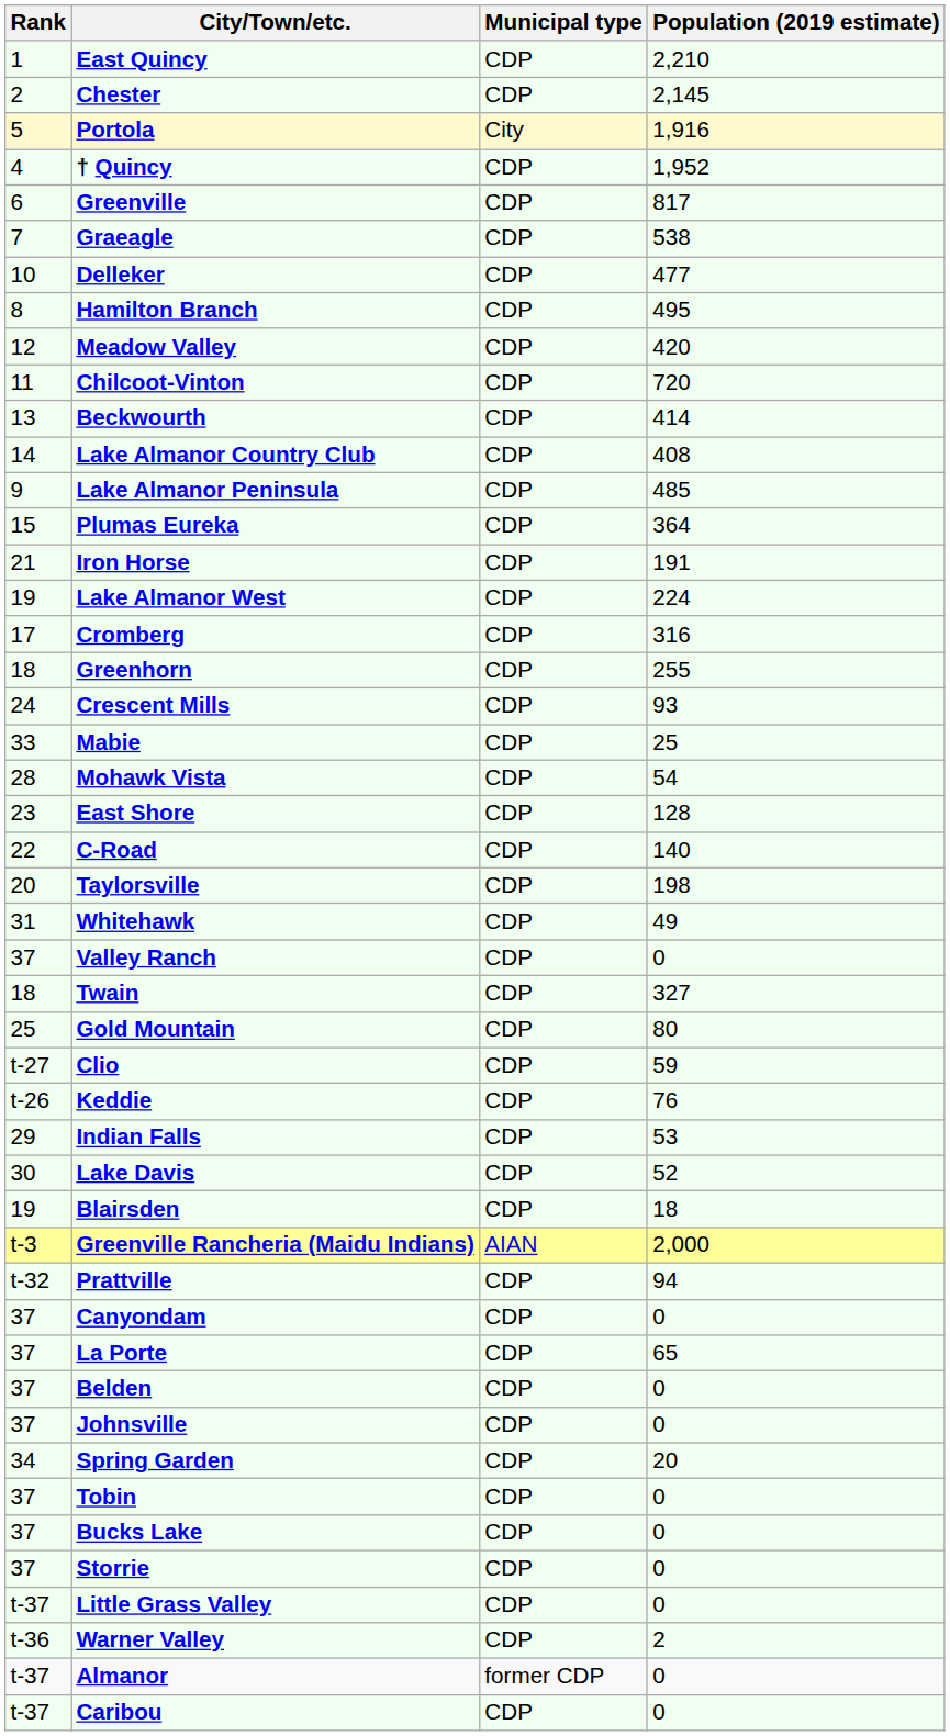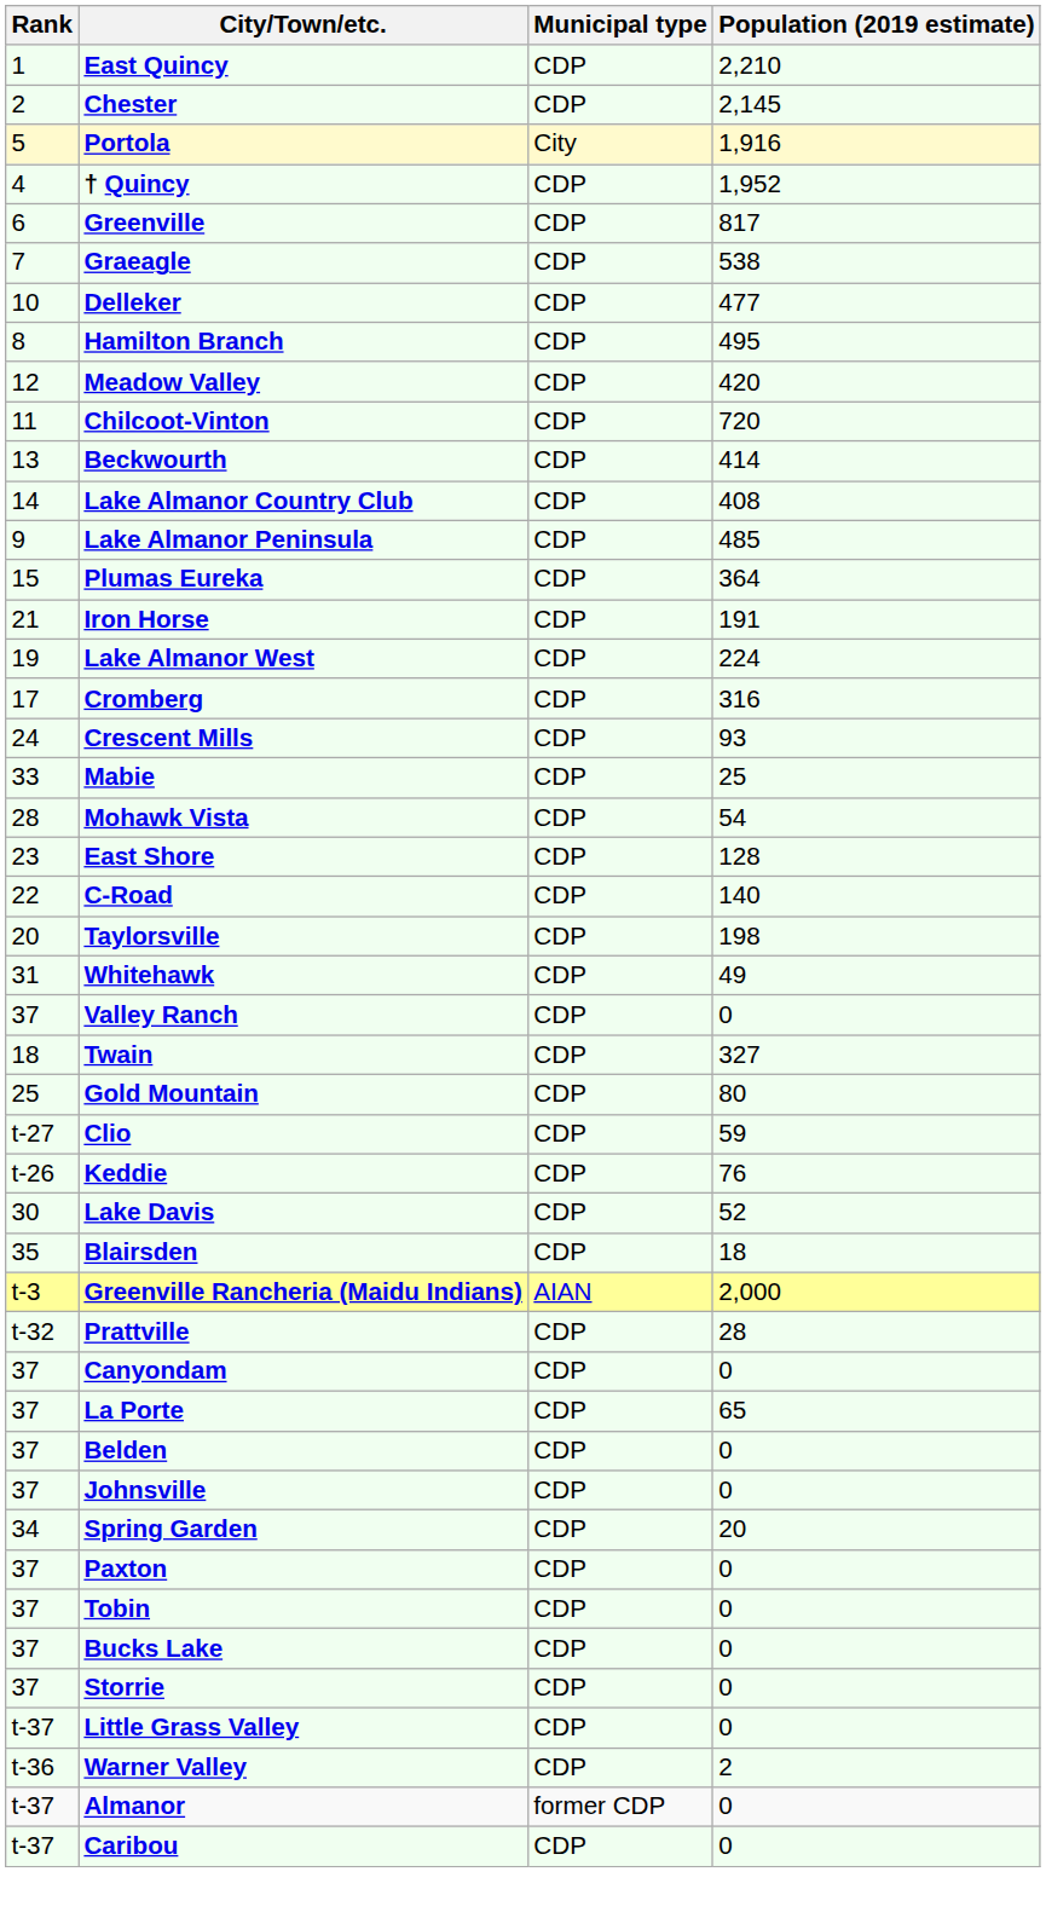 <table class="wikitable sortable">
 <tr>
 <th>Rank</th>
 <th>City/Town/etc.</th>
 <th>Municipal type</th>
 <th>Population (2019 estimate)</th>
 </tr>
 <tr style="background-color:#F0FFF0;">
 <td>1</td>
 <td><strong><a href='#'>East Quincy</a></strong></td>
 <td>CDP</td>
 <td>2,210</td>
 </tr>
 <tr style="background-color:#F0FFF0;">
 <td>2</td>
 <td><strong><a href='#'>Chester</a></strong></td>
 <td>CDP</td>
 <td>2,145</td>
 </tr>
 <tr style="background-color:#FFFACD;">
 <td>5</td>
 <td><strong><a href='#'>Portola</a></strong></td>
 <td>City</td>
 <td>1,916</td>
 </tr>
 <tr style="background-color:#F0FFF0;">
 <td>4</td>
 <td><strong>†</strong> <strong><a href='#'>Quincy</a></strong></td>
 <td>CDP</td>
 <td>1,952</td>
 </tr>
 <tr style="background-color:#F0FFF0;">
 <td>6</td>
 <td><strong><a href='#'>Greenville</a></strong></td>
 <td>CDP</td>
 <td>817</td>
 </tr>
 <tr style="background-color:#F0FFF0;">
 <td>7</td>
 <td><strong><a href='#'>Graeagle</a></strong></td>
 <td>CDP</td>
 <td>538</td>
 </tr>
 <tr style="background-color:#F0FFF0;">
 <td>10</td>
 <td><strong><a href='#'>Delleker</a></strong></td>
 <td>CDP</td>
 <td>477</td>
 </tr>
 <tr style="background-color:#F0FFF0;">
 <td>8</td>
 <td><strong><a href='#'>Hamilton Branch</a></strong></td>
 <td>CDP</td>
 <td>495</td>
 </tr>
 <tr style="background-color:#F0FFF0;">
 <td>12</td>
 <td><strong><a href='#'>Meadow Valley</a></strong></td>
 <td>CDP</td>
 <td>420</td>
 </tr>
 <tr style="background-color:#F0FFF0;">
 <td>11</td>
 <td><strong><a href='#'>Chilcoot-Vinton</a></strong></td>
 <td>CDP</td>
 <td>720</td>
 </tr>
 <tr style="background-color:#F0FFF0;">
 <td>13</td>
 <td><strong><a href='#'>Beckwourth</a></strong></td>
 <td>CDP</td>
 <td>414</td>
 </tr>
 <tr style="background-color:#F0FFF0;">
 <td>14</td>
 <td><strong><a href='#'>Lake Almanor Country Club</a></strong></td>
 <td>CDP</td>
 <td>408</td>
 </tr>
 <tr style="background-color:#F0FFF0;">
 <td>9</td>
 <td><strong><a href='#'>Lake Almanor Peninsula</a></strong></td>
 <td>CDP</td>
 <td>485</td>
 </tr>
 <tr style="background-color:#F0FFF0;">
 <td>15</td>
 <td><strong><a href='#'>Plumas Eureka</a></strong></td>
 <td>CDP</td>
 <td>364</td>
 </tr>
 <tr style="background-color:#F0FFF0;">
 <td>21</td>
 <td><strong><a href='#'>Iron Horse</a></strong></td>
 <td>CDP</td>
 <td>191</td>
 </tr>
 <tr style="background-color:#F0FFF0;">
 <td>19</td>
 <td><strong><a href='#'>Lake Almanor West</a></strong></td>
 <td>CDP</td>
 <td>224</td>
 </tr>
 <tr style="background-color:#F0FFF0;">
 <td>17</td>
 <td><strong><a href='#'>Cromberg</a></strong></td>
 <td>CDP</td>
 <td>316</td>
 </tr>
 <tr style="background-color:#F0FFF0;">
-<td>18</td>
-<td><strong><a href='#'>Greenhorn</a></strong></td>
-<td>CDP</td>
-<td>255</td>
-</tr>
-<tr style="background-color:#F0FFF0;">
 <td>24</td>
 <td><strong><a href='#'>Crescent Mills</a></strong></td>
 <td>CDP</td>
 <td>93</td>
 </tr>
 <tr style="background-color:#F0FFF0;">
 <td>33</td>
 <td><strong><a href='#'>Mabie</a></strong></td>
 <td>CDP</td>
 <td>25</td>
 </tr>
 <tr style="background-color:#F0FFF0;">
 <td>28</td>
 <td><strong><a href='#'>Mohawk Vista</a></strong></td>
 <td>CDP</td>
 <td>54</td>
 </tr>
 <tr style="background-color:#F0FFF0;">
 <td>23</td>
 <td><strong><a href='#'>East Shore</a></strong></td>
 <td>CDP</td>
 <td>128</td>
 </tr>
 <tr style="background-color:#F0FFF0;">
 <td>22</td>
 <td><strong><a href='#'>C-Road</a></strong></td>
 <td>CDP</td>
 <td>140</td>
 </tr>
 <tr style="background-color:#F0FFF0;">
 <td>20</td>
 <td><strong><a href='#'>Taylorsville</a></strong></td>
 <td>CDP</td>
 <td>198</td>
 </tr>
 <tr style="background-color:#F0FFF0;">
 <td>31</td>
 <td><strong><a href='#'>Whitehawk</a></strong></td>
 <td>CDP</td>
 <td>49</td>
 </tr>
 <tr style="background-color:#F0FFF0;">
 <td>37</td>
 <td><strong><a href='#'>Valley Ranch</a></strong></td>
 <td>CDP</td>
 <td>0</td>
 </tr>
 <tr style="background-color:#F0FFF0;">
 <td>18</td>
 <td><strong><a href='#'>Twain</a></strong></td>
 <td>CDP</td>
 <td>327</td>
 </tr>
 <tr style="background-color:#F0FFF0;">
 <td>25</td>
 <td><strong><a href='#'>Gold Mountain</a></strong></td>
 <td>CDP</td>
 <td>80</td>
 </tr>
 <tr style="background-color:#F0FFF0;">
 <td>t-27</td>
 <td><strong><a href='#'>Clio</a></strong></td>
 <td>CDP</td>
 <td>59</td>
 </tr>
 <tr style="background-color:#F0FFF0;">
 <td>t-26</td>
 <td><strong><a href='#'>Keddie</a></strong></td>
 <td>CDP</td>
 <td>76</td>
 </tr>
 <tr style="background-color:#F0FFF0;">
-<td>29</td>
-<td><strong><a href='#'>Indian Falls</a></strong></td>
-<td>CDP</td>
-<td>53</td>
-</tr>
-<tr style="background-color:#F0FFF0;">
 <td>30</td>
 <td><strong><a href='#'>Lake Davis</a></strong></td>
 <td>CDP</td>
 <td>52</td>
 </tr>
 <tr style="background-color:#F0FFF0;">
-<td>19</td>
+<td>35</td>
 <td><strong><a href='#'>Blairsden</a></strong></td>
 <td>CDP</td>
 <td>18</td>
 </tr>
 <tr style="background-color:#FFFF99;">
 <td>t-3</td>
 <td><strong><a href='#'>Greenville Rancheria (Maidu Indians)</a></strong></td>
 <td><a href='#'>AIAN</a></td>
 <td>2,000</td>
 </tr>
 <tr style="background-color:#F0FFF0;">
 <td>t-32</td>
 <td><strong><a href='#'>Prattville</a></strong></td>
 <td>CDP</td>
-<td>94</td>
+<td>28</td>
 </tr>
 <tr style="background-color:#F0FFF0;">
 <td>37</td>
 <td><strong><a href='#'>Canyondam</a></strong></td>
 <td>CDP</td>
 <td>0</td>
 </tr>
 <tr style="background-color:#F0FFF0;">
 <td>37</td>
 <td><strong><a href='#'>La Porte</a></strong></td>
 <td>CDP</td>
 <td>65</td>
 </tr>
 <tr style="background-color:#F0FFF0;">
 <td>37</td>
 <td><strong><a href='#'>Belden</a></strong></td>
 <td>CDP</td>
 <td>0</td>
 </tr>
 <tr style="background-color:#F0FFF0;">
 <td>37</td>
 <td><strong><a href='#'>Johnsville</a></strong></td>
 <td>CDP</td>
 <td>0</td>
 </tr>
 <tr style="background-color:#F0FFF0;">
 <td>34</td>
 <td><strong><a href='#'>Spring Garden</a></strong></td>
 <td>CDP</td>
 <td>20</td>
+</tr>
+<tr style="background-color:#F0FFF0;">
+<td>37</td>
+<td><strong><a href='#'>Paxton</a></strong></td>
+<td>CDP</td>
+<td>0</td>
 </tr>
 <tr style="background-color:#F0FFF0;">
 <td>37</td>
 <td><strong><a href='#'>Tobin</a></strong></td>
 <td>CDP</td>
 <td>0</td>
 </tr>
 <tr style="background-color:#F0FFF0;">
 <td>37</td>
 <td><strong><a href='#'>Bucks Lake</a></strong></td>
 <td>CDP</td>
 <td>0</td>
 </tr>
 <tr style="background-color:#F0FFF0;">
 <td>37</td>
 <td><strong><a href='#'>Storrie</a></strong></td>
 <td>CDP</td>
 <td>0</td>
 </tr>
 <tr style="background-color:#F0FFF0;">
 <td>t-37</td>
 <td><strong><a href='#'>Little Grass Valley</a></strong></td>
 <td>CDP</td>
 <td>0</td>
 </tr>
 <tr style="background-color:#F0FFF0;">
 <td>t-36</td>
 <td><strong><a href='#'>Warner Valley</a></strong></td>
 <td>CDP</td>
 <td>2</td>
 </tr>
 <tr style="background-color:#;">
 <td>t-37</td>
 <td><strong><a href='#'>Almanor</a></strong></td>
 <td>former CDP</td>
 <td>0</td>
 </tr>
 <tr style="background-color:#F0FFF0;">
 <td>t-37</td>
 <td><strong><a href='#'>Caribou</a></strong></td>
 <td>CDP</td>
 <td>0</td>
 </tr>
 </table>
